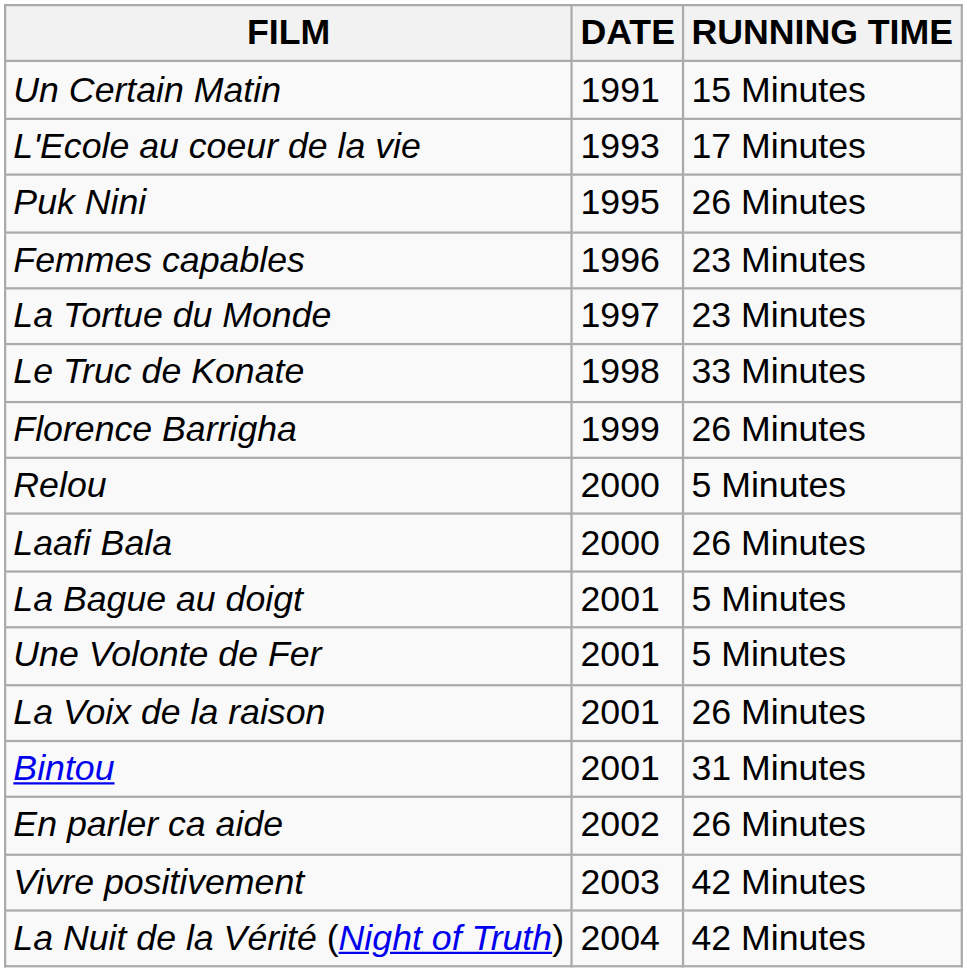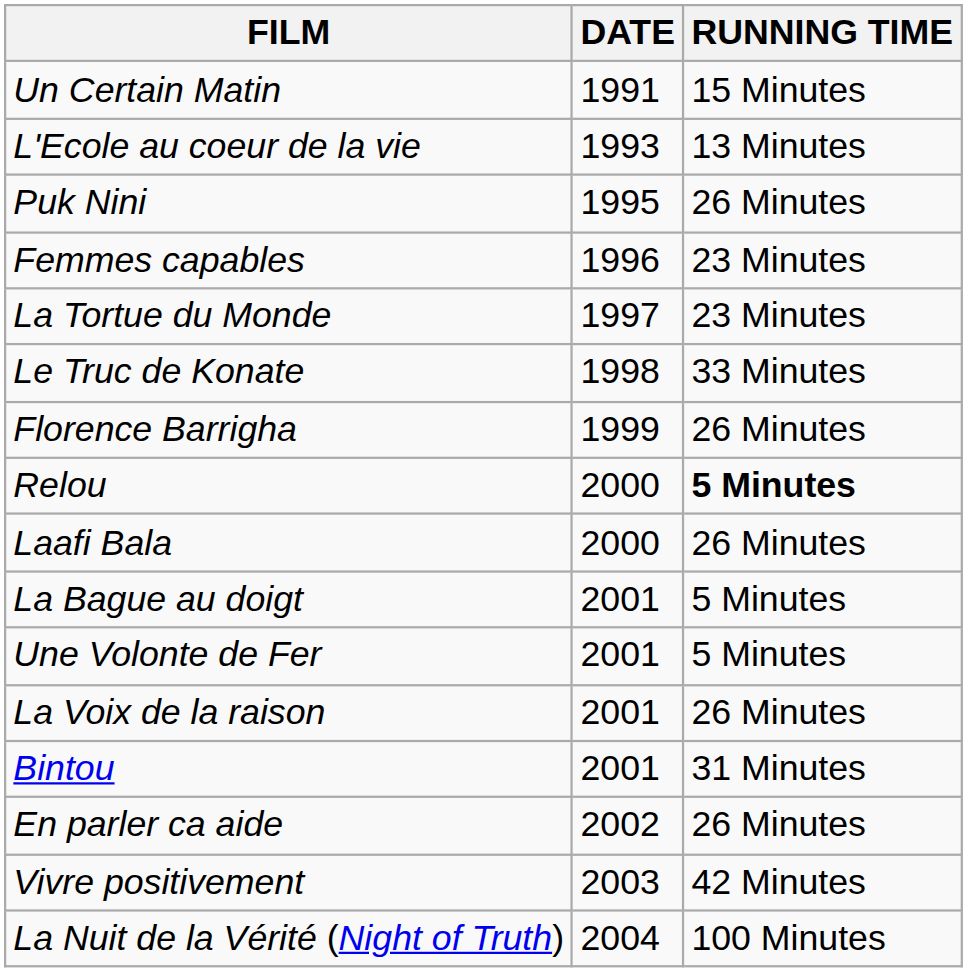 <table class="wikitable">
 <tr>
 <th>FILM</th>
 <th>DATE</th>
 <th>RUNNING TIME</th>
 </tr>
 <tr>
 <td><em>Un Certain Matin</em></td>
 <td>1991</td>
 <td>15 Minutes</td>
 </tr>
 <tr>
 <td><em>L'Ecole au coeur de la vie</em></td>
 <td>1993</td>
-<td>17 Minutes</td>
+<td>13 Minutes</td>
 </tr>
 <tr>
 <td><em>Puk Nini</em></td>
 <td>1995</td>
 <td>26 Minutes</td>
 </tr>
 <tr>
 <td><em>Femmes capables</em></td>
 <td>1996</td>
 <td>23 Minutes</td>
 </tr>
 <tr>
 <td><em>La Tortue du Monde</em></td>
 <td>1997</td>
 <td>23 Minutes</td>
 </tr>
 <tr>
 <td><em>Le Truc de Konate</em></td>
 <td>1998</td>
 <td>33 Minutes</td>
 </tr>
 <tr>
 <td><em>Florence Barrigha</em></td>
 <td>1999</td>
 <td>26 Minutes</td>
 </tr>
 <tr>
 <td><em>Relou</em></td>
 <td>2000</td>
-<td>5 Minutes</td>
+<td><strong>5 Minutes</strong></td>
 </tr>
 <tr>
 <td><em>Laafi Bala</em></td>
 <td>2000</td>
 <td>26 Minutes</td>
 </tr>
 <tr>
 <td><em>La Bague au doigt</em></td>
 <td>2001</td>
 <td>5 Minutes</td>
 </tr>
 <tr>
 <td><em>Une Volonte de Fer</em></td>
 <td>2001</td>
 <td>5 Minutes</td>
 </tr>
 <tr>
 <td><em>La Voix de la raison</em></td>
 <td>2001</td>
 <td>26 Minutes</td>
 </tr>
 <tr>
 <td><em><a href='#'>Bintou</a></em></td>
 <td>2001</td>
 <td>31 Minutes</td>
 </tr>
 <tr>
 <td><em>En parler ca aide</em></td>
 <td>2002</td>
 <td>26 Minutes</td>
 </tr>
 <tr>
 <td><em>Vivre positivement</em></td>
 <td>2003</td>
 <td>42 Minutes</td>
 </tr>
 <tr>
 <td><em>La Nuit de la Vérité</em> (<em><a href='#'>Night of Truth</a></em>)</td>
 <td>2004</td>
-<td>42 Minutes</td>
+<td>100 Minutes</td>
 </tr>
 </table>
